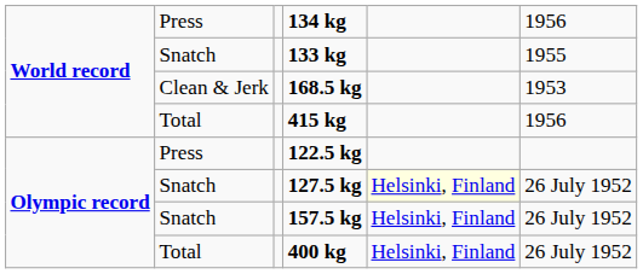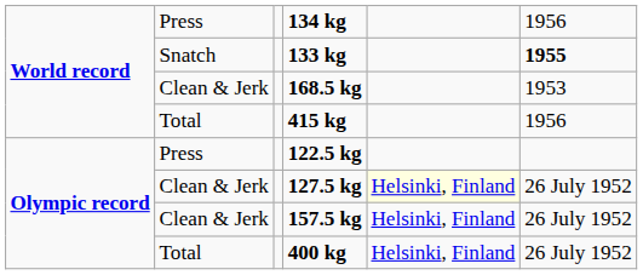 <table class="wikitable">
 <tr>
 <td rowspan=4><strong><a href='#'>World record</a></strong></td>
 <td>Press</td>
 <td></td>
 <td><strong>134 kg</strong></td>
 <td></td>
 <td>1956</td>
 </tr>
 <tr>
 <td>Snatch</td>
 <td></td>
 <td><strong>133 kg</strong></td>
 <td></td>
-<td>1955</td>
+<td><strong>1955</strong></td>
 </tr>
 <tr>
 <td>Clean & Jerk</td>
 <td></td>
 <td><strong>168.5 kg</strong></td>
 <td></td>
 <td>1953</td>
 </tr>
 <tr>
 <td>Total</td>
 <td></td>
 <td><strong>415 kg</strong></td>
 <td></td>
 <td>1956</td>
 </tr>
 <tr>
 <td rowspan=4><strong><a href='#'>Olympic record</a></strong></td>
 <td>Press</td>
 <td></td>
 <td><strong>122.5 kg</strong></td>
 <td></td>
 <td></td>
 </tr>
 <tr>
-<td>Snatch</td>
+<td>Clean & Jerk</td>
 <td></td>
 <td><strong>127.5 kg</strong></td>
 <td style="background: lightyellow;"><a href='#'>Helsinki</a>, <a href='#'>Finland</a></td>
 <td>26 July 1952</td>
 </tr>
 <tr>
-<td>Snatch</td>
+<td>Clean & Jerk</td>
 <td></td>
 <td><strong>157.5 kg</strong></td>
 <td><a href='#'>Helsinki</a>, <a href='#'>Finland</a></td>
 <td>26 July 1952</td>
 </tr>
 <tr>
 <td>Total</td>
 <td></td>
 <td><strong>400 kg</strong></td>
 <td><a href='#'>Helsinki</a>, <a href='#'>Finland</a></td>
 <td>26 July 1952</td>
 </tr>
 </table>
